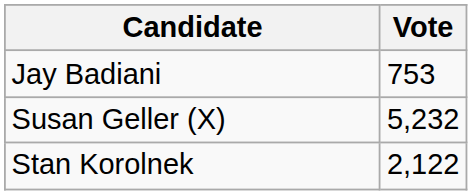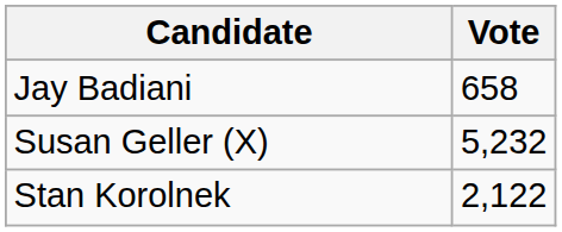 <table class="wikitable">
 <tr>
 <th bgcolor="#DDDDFF" width="200px">Candidate</th>
 <th bgcolor="#DDDDFF">Vote</th>
 </tr>
 <tr>
 <td>Jay Badiani</td>
-<td>753</td>
+<td>658</td>
 </tr>
 <tr>
 <td>Susan Geller (X)</td>
 <td>5,232</td>
 </tr>
 <tr>
 <td>Stan Korolnek</td>
 <td>2,122</td>
 </tr>
 </table>
